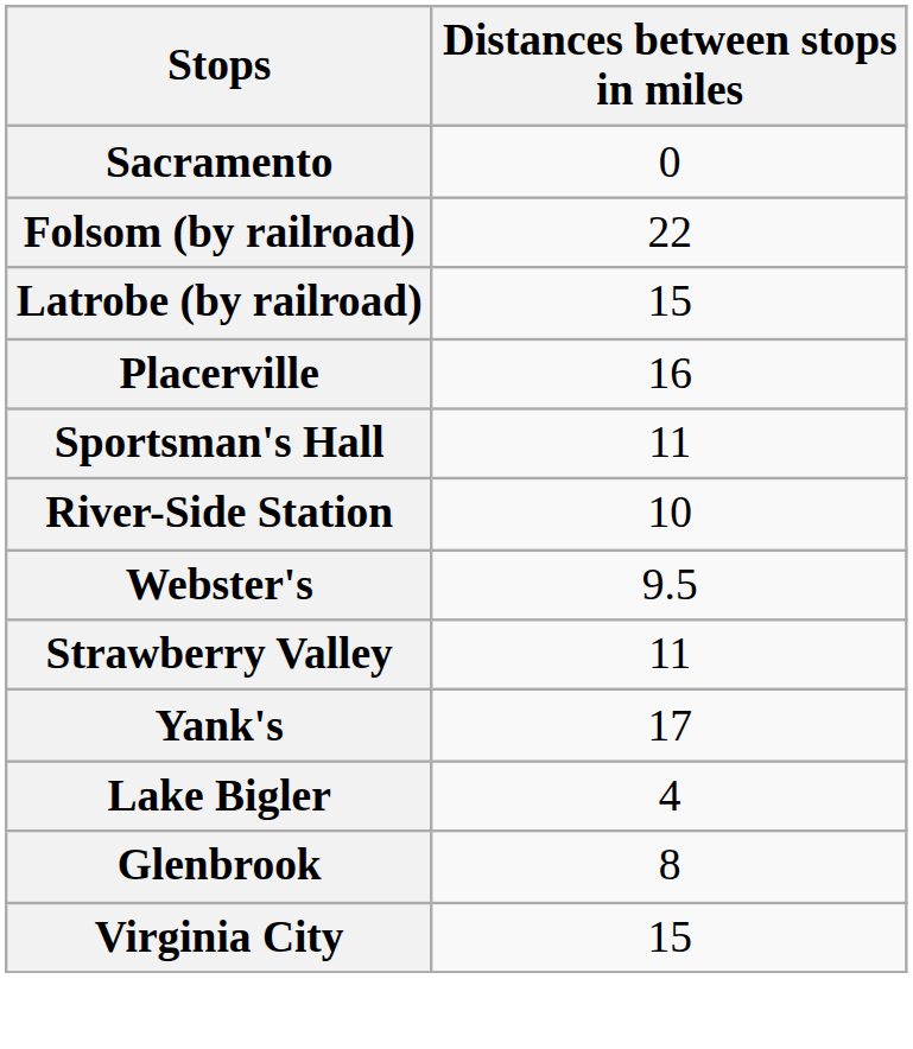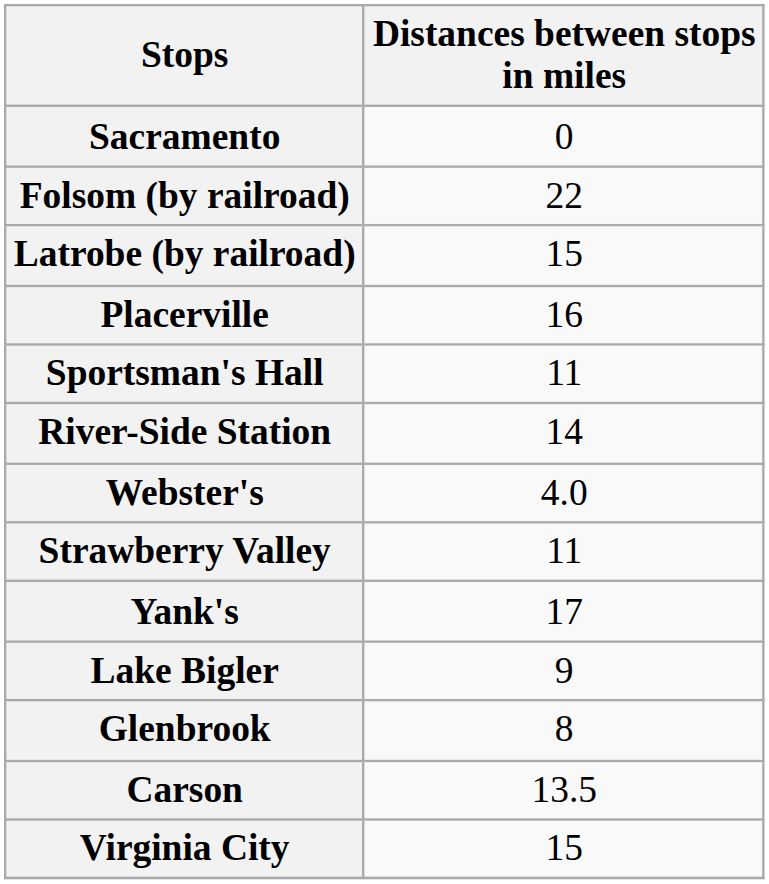 <table class="wikitable sortable" style="font-size: 100%; text-align: center;">
 <tr>
 <th scope="col">Stops</th>
 <th scope="col">Distances between stops<br>in miles</th>
 </tr>
 <tr>
 <th scope="row">Sacramento</th>
 <td>0</td>
 </tr>
 <tr>
 <th scope="row">Folsom (by railroad)</th>
 <td>22</td>
 </tr>
 <tr>
 <th scope="row">Latrobe (by railroad)</th>
 <td>15</td>
 </tr>
 <tr>
 <th scope="row">Placerville</th>
 <td>16</td>
 </tr>
 <tr>
 <th scope="row">Sportsman's Hall</th>
 <td>11</td>
 </tr>
 <tr>
 <th scope="row">River-Side Station</th>
-<td>10</td>
+<td>14</td>
 </tr>
 <tr>
 <th scope="row">Webster's</th>
-<td>9.5</td>
+<td>4.0</td>
 </tr>
 <tr>
 <th scope="row">Strawberry Valley</th>
 <td>11</td>
 </tr>
 <tr>
 <th scope="row">Yank's</th>
 <td>17</td>
 </tr>
 <tr>
 <th scope="row">Lake Bigler</th>
-<td>4</td>
+<td>9</td>
 </tr>
 <tr>
 <th scope="row">Glenbrook</th>
 <td>8</td>
+</tr>
+<tr>
+<th scope="row">Carson</th>
+<td>13.5</td>
 </tr>
 <tr>
 <th scope="row">Virginia City</th>
 <td>15</td>
 </tr>
 <tr>
 </tr>
 </table>
